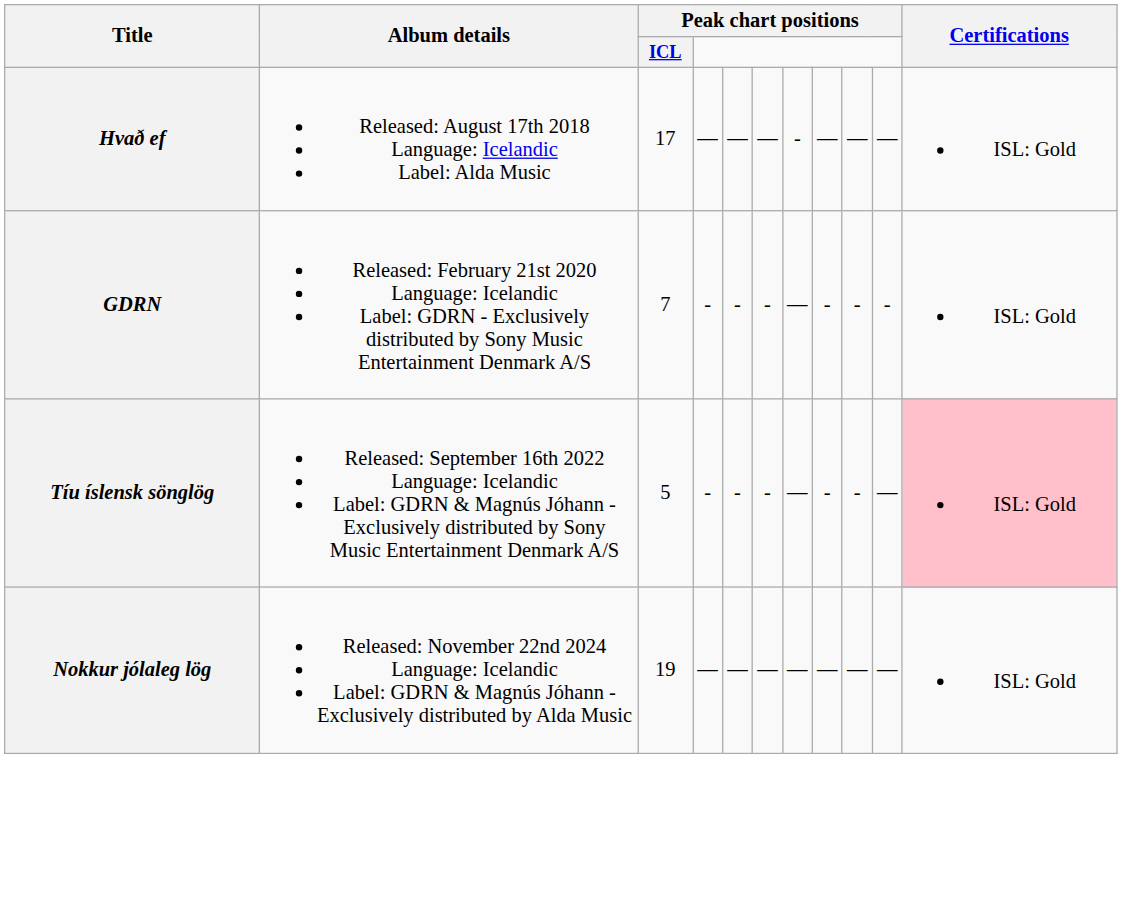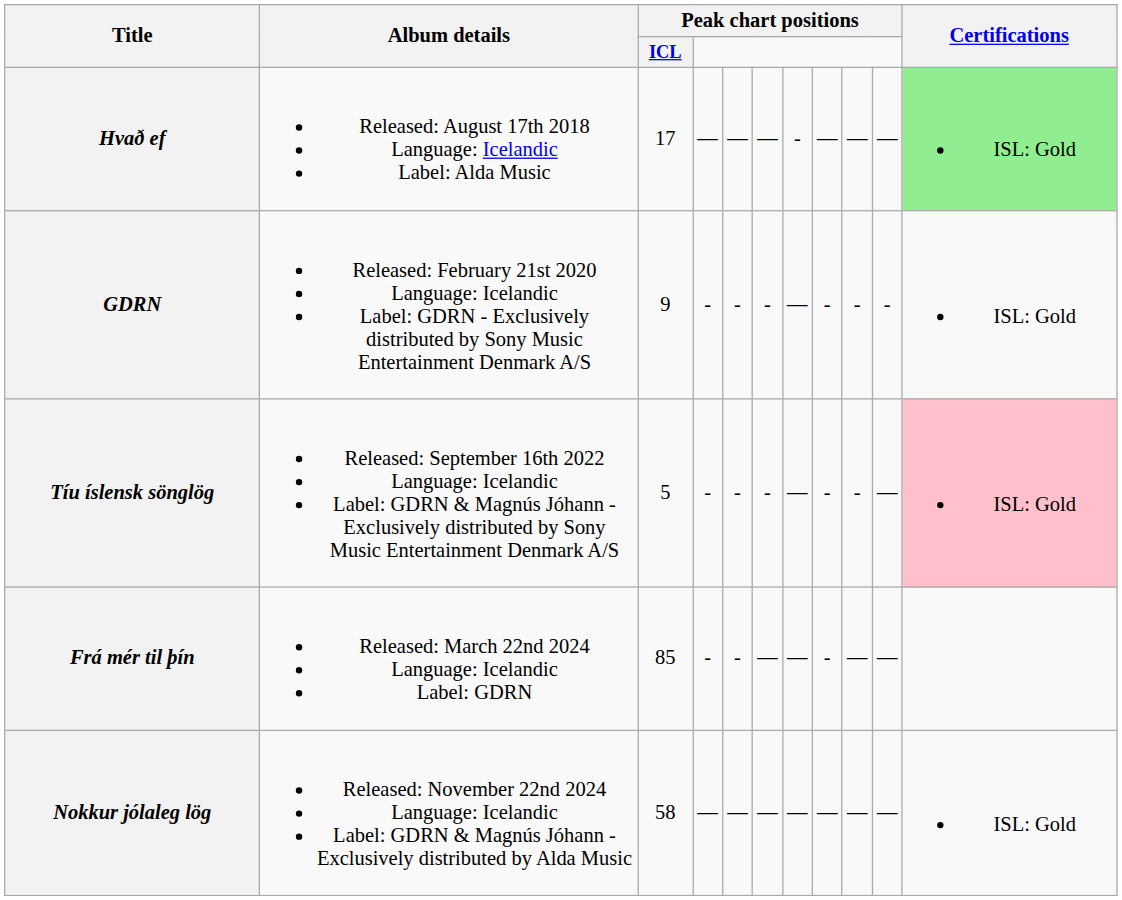 <table class="wikitable plainrowheaders" style="text-align:center;" border="1">
 <tr>
 <th scope="col" rowspan="2" style="width:12em;">Title</th>
 <th scope="col" rowspan="2" style="width:18em;">Album details</th>
 <th scope="col" colspan="8">Peak chart positions</th>
 <th scope="col" rowspan="2" style="width:10em;"><a href='#'>Certifications</a></th>
 </tr>
 <tr>
 <th scope="col" style="width:2.5em;font-size:90%"><a href='#'>ICL</a></th>
 </tr>
 <tr>
 <th scope="row"><em>Hvað ef</em></th>
 <td><br><ul><li>Released: August 17th 2018</li><li>Language: <a href='#'>Icelandic</a></li><li>Label: Alda Music</li></ul></td>
 <td>17</td>
 <td>—</td>
 <td>—</td>
 <td>—</td>
 <td>-</td>
 <td>—</td>
 <td>—</td>
 <td>—</td>
-<td><br><ul><li>ISL: Gold</li></ul></td>
+<td style="background: lightgreen;"><br><ul><li>ISL: Gold</li></ul></td>
 </tr>
 <tr>
 <th scope="row"><em>GDRN</em></th>
 <td><br><ul><li>Released: February 21st 2020</li><li>Language: Icelandic</li><li>Label: GDRN - Exclusively distributed by Sony Music Entertainment Denmark A/S</li></ul></td>
-<td>7</td>
+<td>9</td>
 <td>-</td>
 <td>-</td>
 <td>-</td>
 <td>—</td>
 <td>-</td>
 <td>-</td>
 <td>-</td>
 <td><br><ul><li>ISL: Gold</li></ul></td>
 </tr>
 <tr>
 <th scope="row"><em>Tíu íslensk sönglög</em></th>
 <td><br><ul><li>Released: September 16th 2022</li><li>Language: Icelandic</li><li>Label: GDRN & Magnús Jóhann - Exclusively distributed by Sony Music Entertainment Denmark A/S</li></ul></td>
 <td>5</td>
 <td>-</td>
 <td>-</td>
 <td>-</td>
 <td>—</td>
 <td>-</td>
 <td>-</td>
 <td>—</td>
 <td style="background: pink;"><br><ul><li>ISL: Gold</li></ul></td>
 </tr>
 <tr>
+<th scope="row"><em>Frá mér til þín</em></th>
+<td><br><ul><li>Released: March 22nd 2024</li><li>Language: Icelandic</li><li>Label: GDRN</li></ul></td>
+<td>85</td>
+<td>-</td>
+<td>-</td>
+<td>—</td>
+<td>—</td>
+<td>-</td>
+<td>—</td>
+<td>—</td>
+<td></td>
+</tr>
+<tr>
 <th scope="row"><em>Nokkur jólaleg lög</em></th>
 <td><br><ul><li>Released: November 22nd 2024</li><li>Language: Icelandic</li><li>Label: GDRN & Magnús Jóhann - Exclusively distributed by Alda Music</li></ul></td>
-<td>19</td>
+<td>58</td>
 <td>—</td>
 <td>—</td>
 <td>—</td>
 <td>—</td>
 <td>—</td>
 <td>—</td>
 <td>—</td>
 <td><br><ul><li>ISL: Gold</li></ul></td>
 </tr>
 </table>
